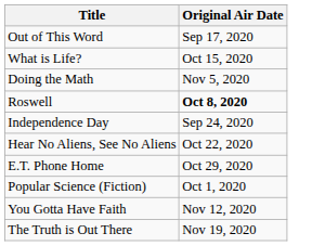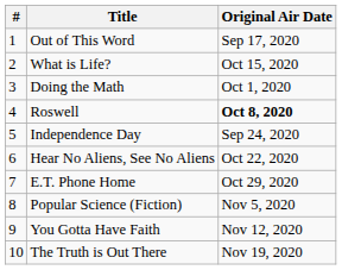 <table class="wikitable">
 <tr>
+<th>#</th>
 <th>Title</th>
 <th>Original Air Date</th>
 </tr>
 <tr>
+<td>1</td>
 <td>Out of This Word</td>
 <td>Sep 17, 2020</td>
 </tr>
 <tr>
+<td>2</td>
 <td>What is Life?</td>
 <td>Oct 15, 2020</td>
 </tr>
 <tr>
+<td>3</td>
 <td>Doing the Math</td>
-<td>Nov 5, 2020</td>
+<td>Oct 1, 2020</td>
 </tr>
 <tr>
+<td>4</td>
 <td>Roswell</td>
 <td><strong>Oct 8, 2020</strong></td>
 </tr>
 <tr>
+<td>5</td>
 <td>Independence Day</td>
 <td>Sep 24, 2020</td>
 </tr>
 <tr>
+<td>6</td>
 <td>Hear No Aliens, See No Aliens</td>
 <td>Oct 22, 2020</td>
 </tr>
 <tr>
+<td>7</td>
 <td>E.T. Phone Home</td>
 <td>Oct 29, 2020</td>
 </tr>
 <tr>
+<td>8</td>
 <td>Popular Science (Fiction)</td>
-<td>Oct 1, 2020</td>
+<td>Nov 5, 2020</td>
 </tr>
 <tr>
+<td>9</td>
 <td>You Gotta Have Faith</td>
 <td>Nov 12, 2020</td>
 </tr>
 <tr>
+<td>10</td>
 <td>The Truth is Out There</td>
 <td>Nov 19, 2020</td>
 </tr>
 </table>
